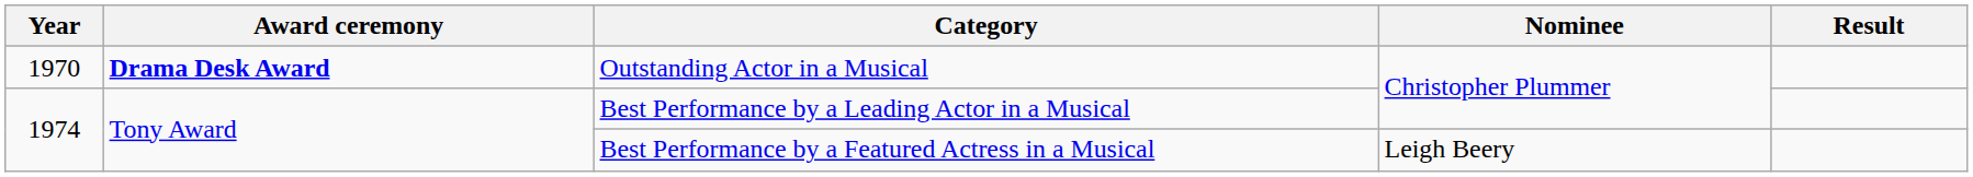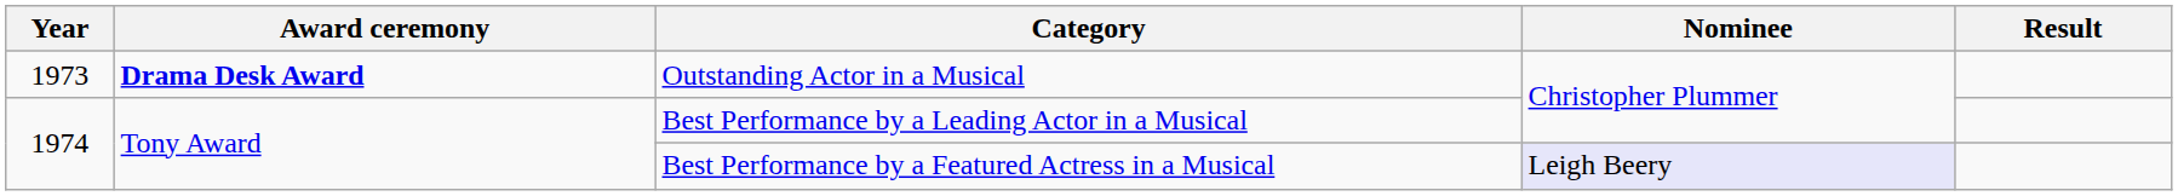 <table class="wikitable" width="95%">
 <tr>
 <th width="5%">Year</th>
 <th width="25%">Award ceremony</th>
 <th width="40%">Category</th>
 <th width="20%">Nominee</th>
 <th width="10%">Result</th>
 </tr>
 <tr>
-<td align="center">1970</td>
+<td align="center">1973</td>
 <td><strong><a href='#'>Drama Desk Award</a></strong></td>
 <td><a href='#'>Outstanding Actor in a Musical</a></td>
 <td rowspan=2><a href='#'>Christopher Plummer</a></td>
 <td></td>
 </tr>
 <tr>
 <td rowspan=2 align="center">1974</td>
 <td rowspan=2><a href='#'>Tony Award</a></td>
 <td><a href='#'>Best Performance by a Leading Actor in a Musical</a></td>
 <td></td>
 </tr>
 <tr>
 <td><a href='#'>Best Performance by a Featured Actress in a Musical</a></td>
-<td>Leigh Beery</td>
+<td style="background: lavender;">Leigh Beery</td>
 <td></td>
 </tr>
 </table>
